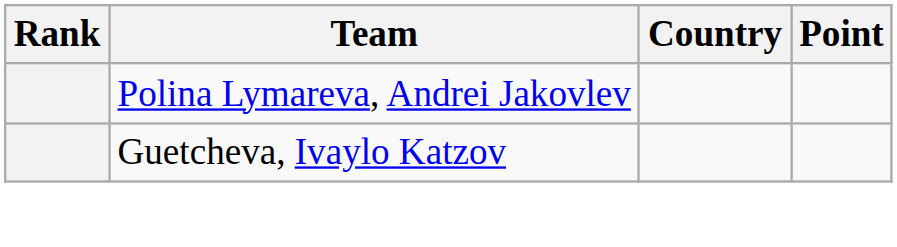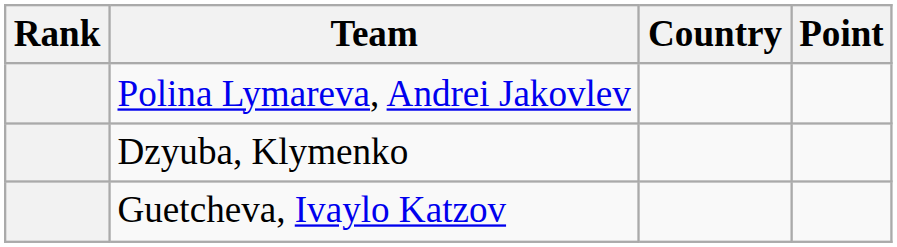 <table class="wikitable sortable">
 <tr>
 <th>Rank</th>
 <th>Team</th>
 <th>Country</th>
 <th>Point</th>
 </tr>
 <tr>
 <th></th>
 <td><a href='#'>Polina Lymareva</a>, <a href='#'>Andrei Jakovlev</a></td>
 <td></td>
 <td></td>
 </tr>
 <tr>
 <th></th>
+<td>Dzyuba, Klymenko</td>
+<td></td>
+<td></td>
+</tr>
+<tr>
+<th></th>
 <td>Guetcheva, <a href='#'>Ivaylo Katzov</a></td>
 <td></td>
 <td></td>
 </tr>
 </table>
